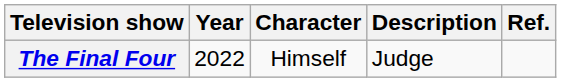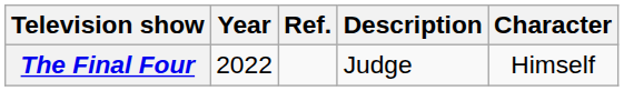 <table class="wikitable plainrowheaders" style="text-align:center;">
 <tr>
 <th scope="col">Television show</th>
 <th scope="col">Year</th>
+<th scope="col">Ref.</th>
+<th scope="col">Description</th>
 <th scope="col">Character</th>
-<th scope="col">Description</th>
-<th scope="col">Ref.</th>
 </tr>
 <tr>
 <th scope="row"><em><a href='#'>The Final Four</a></em></th>
 <td>2022</td>
+<td></td>
+<td style="text-align:left;">Judge</td>
 <td>Himself</td>
-<td style="text-align:left;">Judge</td>
-<td></td>
 </tr>
 </table>
